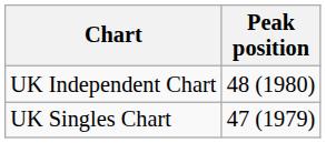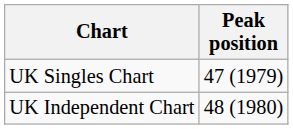 <table class="wikitable">
 <tr>
 <th align="left">Chart</th>
 <th align="centr">Peak<br>position</th>
 </tr>
 <tr>
+<td align="left">UK Singles Chart</td>
+<td align="centr">47 (1979)</td>
+</tr>
+<tr>
 <td align="left">UK Independent Chart</td>
 <td align="centr">48 (1980)</td>
 </tr>
-<tr>
-<td align="left">UK Singles Chart</td>
-<td align="centr">47 (1979)</td>
-</tr>
 </table>
